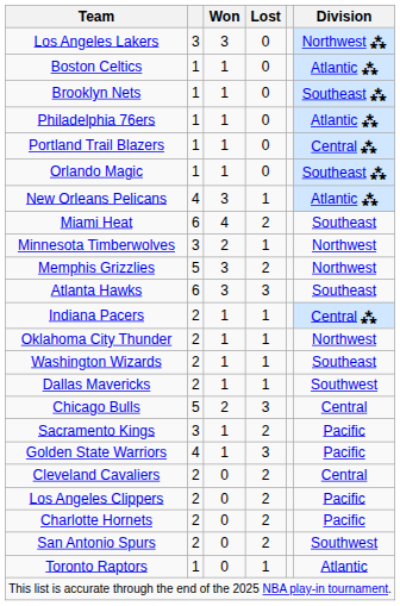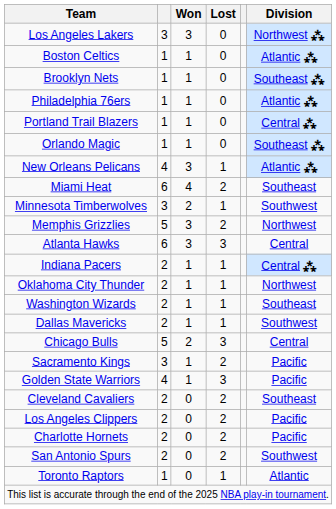 <table class="wikitable sortable" style="text-align: center;">
 <tr align="center">
 <th>Team</th>
 <th></th>
 <th>Won</th>
 <th>Lost</th>
 <th></th>
 <th>Division</th>
 </tr>
 <tr>
 <td><a href='#'>Los Angeles Lakers</a></td>
 <td>3</td>
 <td>3</td>
 <td>0</td>
 <td></td>
 <td bgcolor="#D0E7FF"><a href='#'>Northwest</a> <strong>⁂</strong></td>
 </tr>
 <tr>
 <td><a href='#'>Boston Celtics</a></td>
 <td>1</td>
 <td>1</td>
 <td>0</td>
 <td></td>
 <td bgcolor="#D0E7FF"><a href='#'>Atlantic</a> <strong>⁂</strong></td>
 </tr>
 <tr>
 <td><a href='#'>Brooklyn Nets</a></td>
 <td>1</td>
 <td>1</td>
 <td>0</td>
 <td></td>
 <td bgcolor="#D0E7FF"><a href='#'>Southeast</a> <strong>⁂</strong></td>
 </tr>
 <tr>
 <td><a href='#'>Philadelphia 76ers</a></td>
 <td>1</td>
 <td>1</td>
 <td>0</td>
 <td></td>
 <td bgcolor="#D0E7FF"><a href='#'>Atlantic</a> <strong>⁂</strong></td>
 </tr>
 <tr>
 <td><a href='#'>Portland Trail Blazers</a></td>
 <td>1</td>
 <td>1</td>
 <td>0</td>
 <td></td>
 <td bgcolor="#D0E7FF"><a href='#'>Central</a> <strong>⁂</strong></td>
 </tr>
 <tr>
 <td><a href='#'>Orlando Magic</a></td>
 <td>1</td>
 <td>1</td>
 <td>0</td>
 <td></td>
 <td bgcolor="#D0E7FF"><a href='#'>Southeast</a> <strong>⁂</strong></td>
 </tr>
 <tr>
 <td><a href='#'>New Orleans Pelicans</a></td>
 <td>4</td>
 <td>3</td>
 <td>1</td>
 <td></td>
 <td bgcolor="#D0E7FF"><a href='#'>Atlantic</a> <strong>⁂</strong></td>
 </tr>
 <tr>
 <td><a href='#'>Miami Heat</a></td>
 <td>6</td>
 <td>4</td>
 <td>2</td>
 <td></td>
 <td><a href='#'>Southeast</a></td>
 </tr>
 <tr>
 <td><a href='#'>Minnesota Timberwolves</a></td>
 <td>3</td>
 <td>2</td>
 <td>1</td>
 <td></td>
-<td><a href='#'>Northwest</a></td>
+<td><a href='#'>Southwest</a></td>
 </tr>
 <tr>
 <td><a href='#'>Memphis Grizzlies</a></td>
 <td>5</td>
 <td>3</td>
 <td>2</td>
 <td></td>
 <td><a href='#'>Northwest</a></td>
 </tr>
 <tr>
 <td><a href='#'>Atlanta Hawks</a></td>
 <td>6</td>
 <td>3</td>
 <td>3</td>
 <td></td>
-<td><a href='#'>Southeast</a></td>
+<td><a href='#'>Central</a></td>
 </tr>
 <tr>
 <td><a href='#'>Indiana Pacers</a></td>
 <td>2</td>
 <td>1</td>
 <td>1</td>
 <td></td>
 <td bgcolor="#D0E7FF"><a href='#'>Central</a> <strong>⁂</strong></td>
 </tr>
 <tr>
 <td><a href='#'>Oklahoma City Thunder</a></td>
 <td>2</td>
 <td>1</td>
 <td>1</td>
 <td></td>
 <td><a href='#'>Northwest</a></td>
 </tr>
 <tr>
 <td><a href='#'>Washington Wizards</a></td>
 <td>2</td>
 <td>1</td>
 <td>1</td>
 <td></td>
 <td><a href='#'>Southeast</a></td>
 </tr>
 <tr>
 <td><a href='#'>Dallas Mavericks</a></td>
 <td>2</td>
 <td>1</td>
 <td>1</td>
 <td></td>
 <td><a href='#'>Southwest</a></td>
 </tr>
 <tr>
 <td><a href='#'>Chicago Bulls</a></td>
 <td>5</td>
 <td>2</td>
 <td>3</td>
 <td></td>
 <td><a href='#'>Central</a></td>
 </tr>
 <tr>
 <td><a href='#'>Sacramento Kings</a></td>
 <td>3</td>
 <td>1</td>
 <td>2</td>
 <td></td>
 <td><a href='#'>Pacific</a></td>
 </tr>
 <tr>
 <td><a href='#'>Golden State Warriors</a></td>
 <td>4</td>
 <td>1</td>
 <td>3</td>
 <td></td>
 <td><a href='#'>Pacific</a></td>
 </tr>
 <tr>
 <td><a href='#'>Cleveland Cavaliers</a></td>
 <td>2</td>
 <td>0</td>
 <td>2</td>
 <td></td>
-<td><a href='#'>Central</a></td>
+<td><a href='#'>Southeast</a></td>
 </tr>
 <tr>
 <td><a href='#'>Los Angeles Clippers</a></td>
 <td>2</td>
 <td>0</td>
 <td>2</td>
 <td></td>
 <td><a href='#'>Pacific</a></td>
 </tr>
 <tr>
 <td><a href='#'>Charlotte Hornets</a></td>
 <td>2</td>
 <td>0</td>
 <td>2</td>
 <td></td>
 <td><a href='#'>Pacific</a></td>
 </tr>
 <tr>
 <td><a href='#'>San Antonio Spurs</a></td>
 <td>2</td>
 <td>0</td>
 <td>2</td>
 <td></td>
 <td><a href='#'>Southwest</a></td>
 </tr>
 <tr>
 <td><a href='#'>Toronto Raptors</a></td>
 <td>1</td>
 <td>0</td>
 <td>1</td>
 <td></td>
 <td><a href='#'>Atlantic</a></td>
 </tr>
 <tr class="sortbottom">
 <td colspan="8" align="center"><small>This list is accurate through the end of the 2025 <a href='#'>NBA play-in tournament</a>.</small></td>
 </tr>
 </table>
